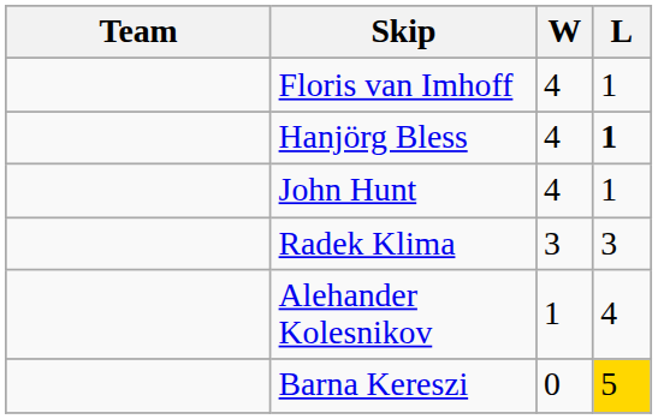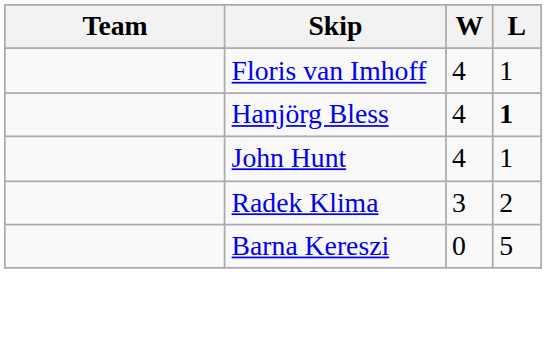 <table class="wikitable">
 <tr>
 <th width="120">Team</th>
 <th width="120">Skip</th>
 <th width="20">W</th>
 <th width="20">L</th>
 </tr>
 <tr>
 <td></td>
 <td><a href='#'>Floris van Imhoff</a></td>
 <td>4</td>
 <td>1</td>
 </tr>
 <tr>
 <td></td>
 <td><a href='#'>Hanjörg Bless</a></td>
 <td>4</td>
 <td><strong>1</strong></td>
 </tr>
 <tr>
 <td></td>
 <td><a href='#'>John Hunt</a></td>
 <td>4</td>
 <td>1</td>
 </tr>
 <tr>
 <td></td>
 <td><a href='#'>Radek Klima</a></td>
 <td>3</td>
-<td>3</td>
-</tr>
-<tr>
-<td></td>
-<td><a href='#'>Alehander Kolesnikov</a></td>
-<td>1</td>
-<td>4</td>
+<td>2</td>
 </tr>
 <tr>
 <td></td>
 <td><a href='#'>Barna Kereszi</a></td>
 <td>0</td>
-<td style="background: gold;">5</td>
+<td>5</td>
 </tr>
 </table>
